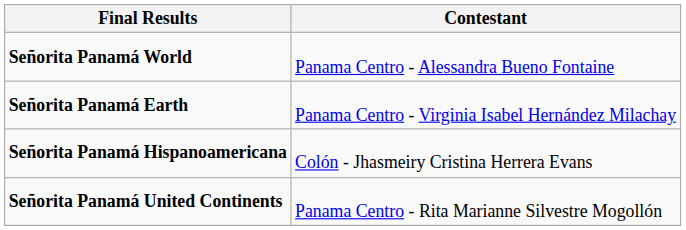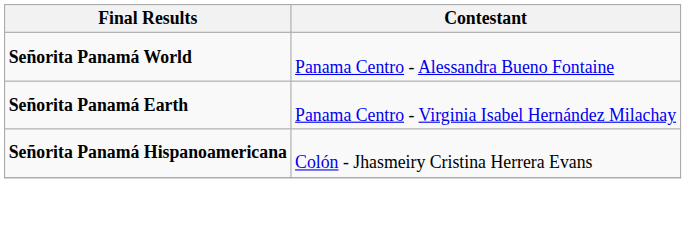 <table class="wikitable" border="1">
 <tr>
 <th>Final Results</th>
 <th>Contestant</th>
 </tr>
 <tr>
 <td><strong>Señorita Panamá World</strong></td>
 <td><br><a href='#'>Panama Centro</a> - <a href='#'>Alessandra Bueno Fontaine</a></td>
 </tr>
 <tr>
 <td><strong>Señorita Panamá Earth</strong></td>
 <td><br><a href='#'>Panama Centro</a> - <a href='#'>Virginia Isabel Hernández Milachay</a></td>
 </tr>
 <tr>
 <td><strong>Señorita Panamá Hispanoamericana</strong></td>
 <td><br><a href='#'>Colón</a> - Jhasmeiry Cristina Herrera Evans</td>
 </tr>
 <tr>
-<td><strong>Señorita Panamá United Continents</strong></td>
-<td><br><a href='#'>Panama Centro</a> - Rita Marianne Silvestre Mogollón</td>
-</tr>
-<tr>
 </tr>
 </table>
